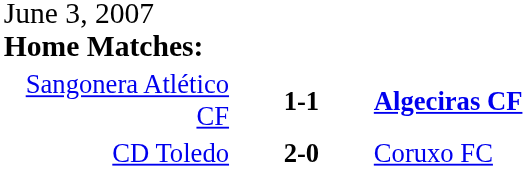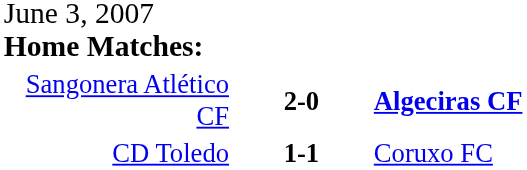 <table width=100% cellspacing=1>
 <tr>
 <th width=20%></th>
 <th width=12%></th>
 <th width=20%></th>
 <th></th>
 </tr>
 <tr>
 <td>June 3, 2007<br><strong>Home Matches:</strong></td>
 </tr>
 <tr style=font-size:90%>
 <td align=right><a href='#'>Sangonera Atlético CF</a></td>
-<td align=center><strong>1-1</strong></td>
+<td align=center><strong>2-0</strong></td>
 <td><strong><a href='#'>Algeciras CF</a></strong></td>
 </tr>
 <tr style=font-size:90%>
 <td align=right><a href='#'>CD Toledo</a></td>
-<td align=center><strong>2-0</strong></td>
+<td align=center><strong>1-1</strong></td>
 <td><a href='#'>Coruxo FC</a></td>
 </tr>
 </table>
